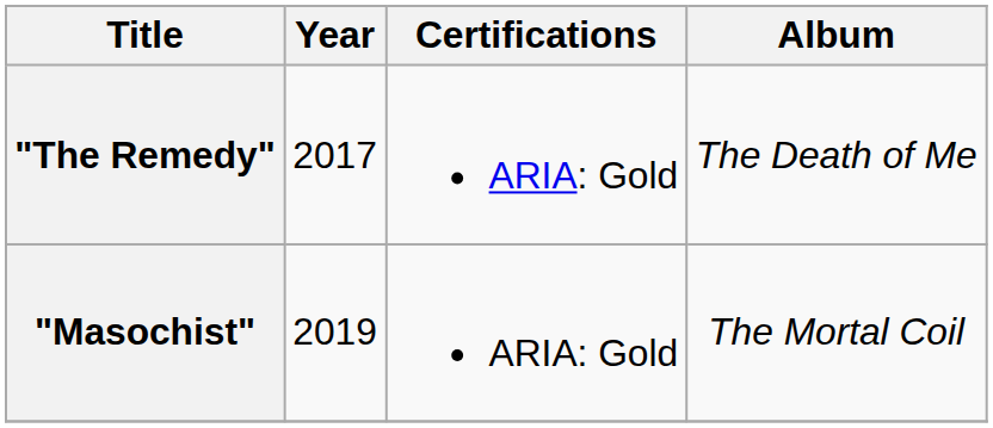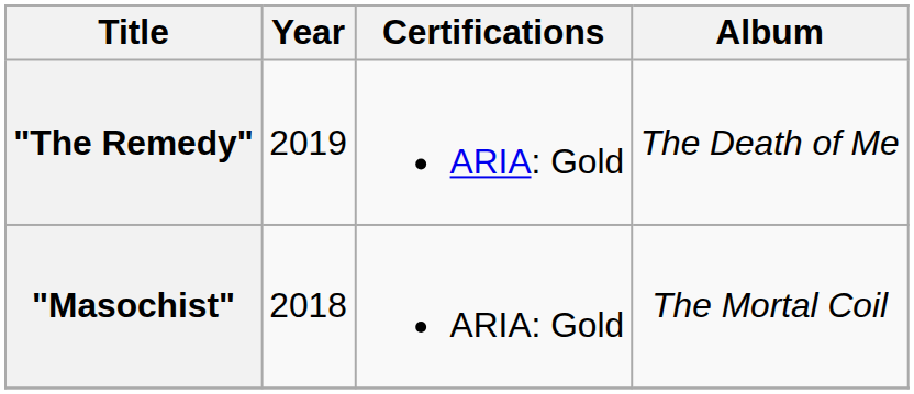 <table class="wikitable plainrowheaders" style="text-align:center;">
 <tr>
 <th rowspan="1">Title</th>
 <th rowspan="1">Year</th>
 <th rowspan="1">Certifications</th>
 <th rowspan="1">Album</th>
 </tr>
 <tr>
 <th scope="row">"The Remedy"</th>
-<td>2017</td>
+<td>2019</td>
 <td><br><ul><li><a href='#'>ARIA</a>: Gold</li></ul></td>
 <td><em>The Death of Me</em></td>
 </tr>
 <tr>
 <th scope="row">"Masochist"</th>
-<td>2019</td>
+<td>2018</td>
 <td><br><ul><li>ARIA: Gold</li></ul></td>
 <td><em>The Mortal Coil</em></td>
 </tr>
 <tr>
 </tr>
 </table>
